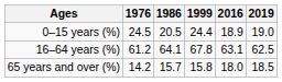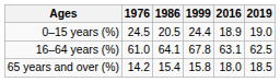 <table class="wikitable" style="text-align:right;">
 <tr>
 <th scope="col">Ages</th>
 <th scope="col">1976</th>
 <th scope="col">1986</th>
 <th scope="col">1999</th>
 <th scope="col">2016</th>
 <th scope="col">2019</th>
 </tr>
 <tr>
 <td>0–15 years (%)</td>
 <td>24.5</td>
 <td>20.5</td>
 <td>24.4</td>
 <td>18.9</td>
 <td>19.0</td>
 </tr>
 <tr>
 <td>16–64 years (%)</td>
-<td>61.2</td>
+<td>61.0</td>
 <td>64.1</td>
 <td>67.8</td>
 <td>63.1</td>
 <td>62.5</td>
 </tr>
 <tr>
 <td>65 years and over (%)</td>
 <td>14.2</td>
-<td>15.7</td>
+<td>15.4</td>
 <td>15.8</td>
 <td>18.0</td>
 <td>18.5</td>
 </tr>
 </table>
